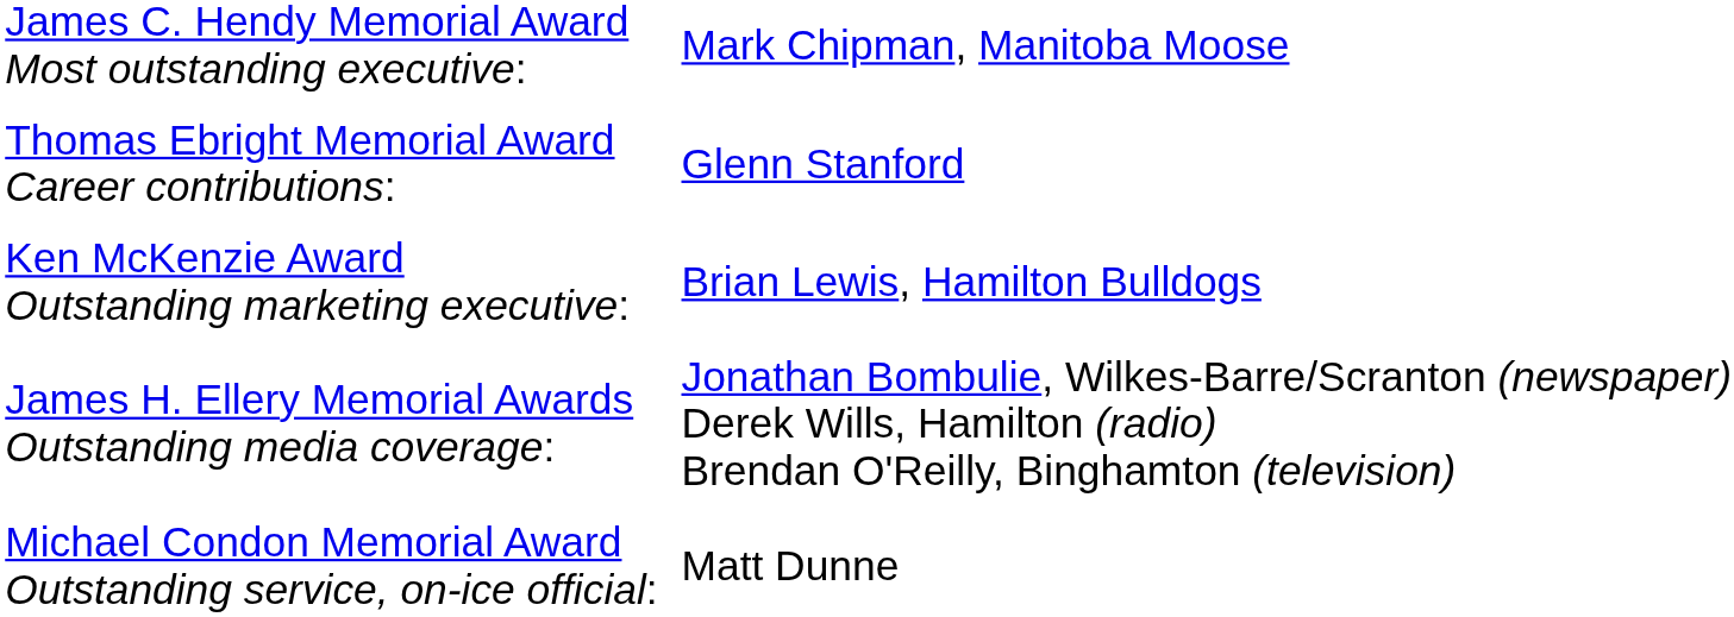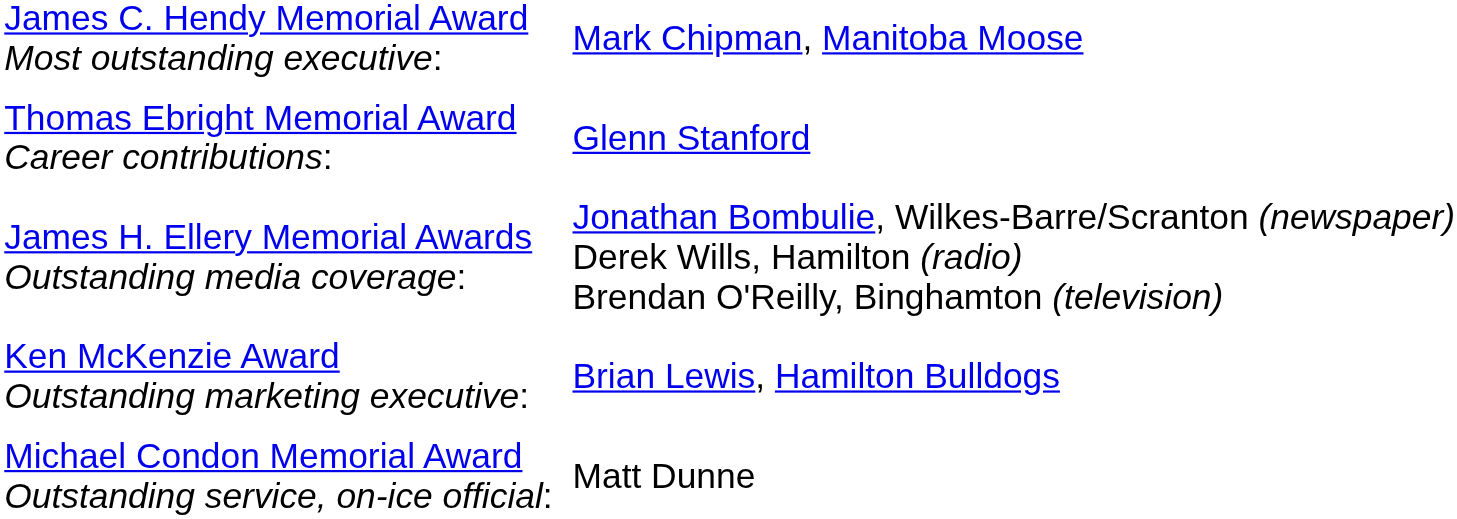 <table cellpadding="3" cellspacing="3">
 <tr>
 <td><a href='#'>James C. Hendy Memorial Award</a><br><em>Most outstanding executive</em>:</td>
 <td><a href='#'>Mark Chipman</a>, <a href='#'>Manitoba Moose</a></td>
 </tr>
 <tr>
 <td><a href='#'>Thomas Ebright Memorial Award</a><br><em>Career contributions</em>:</td>
 <td><a href='#'>Glenn Stanford</a></td>
 </tr>
 <tr>
+<td><a href='#'>James H. Ellery Memorial Awards</a> <br><em>Outstanding media coverage</em>:</td>
+<td><a href='#'>Jonathan Bombulie</a>, Wilkes-Barre/Scranton <em>(newspaper)</em><br>Derek Wills, Hamilton <em>(radio)</em><br>Brendan O'Reilly, Binghamton <em>(television)</em></td>
+</tr>
+<tr>
 <td><a href='#'>Ken McKenzie Award</a><br><em>Outstanding marketing executive</em>:</td>
 <td><a href='#'>Brian Lewis</a>, <a href='#'>Hamilton Bulldogs</a></td>
-</tr>
-<tr>
-<td><a href='#'>James H. Ellery Memorial Awards</a> <br><em>Outstanding media coverage</em>:</td>
-<td><a href='#'>Jonathan Bombulie</a>, Wilkes-Barre/Scranton <em>(newspaper)</em><br>Derek Wills, Hamilton <em>(radio)</em><br>Brendan O'Reilly, Binghamton <em>(television)</em></td>
 </tr>
 <tr>
 <td><a href='#'>Michael Condon Memorial Award</a><br><em>Outstanding service, on-ice official</em>:</td>
 <td>Matt Dunne</td>
 </tr>
 </table>
